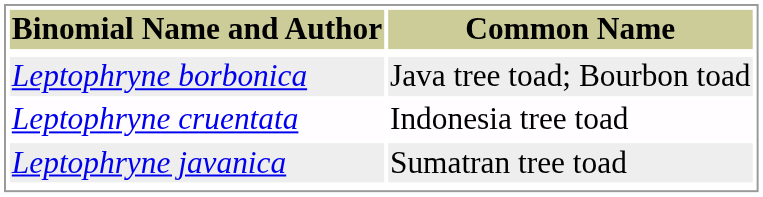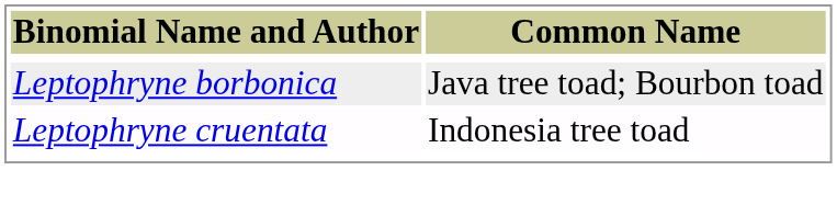 <table style="text-align:left; border:1px solid #999999; ">
 <tr style="background:#CCCC99; text-align: center; ">
 <th>Binomial Name and Author</th>
 <th>Common Name</th>
 </tr>
 <tr>
 </tr>
 <tr style="background:#EEEEEE;">
 <td><em><a href='#'>Leptophryne borbonica</a></em> </td>
 <td>Java tree toad; Bourbon toad</td>
 </tr>
 <tr style="background:#FFFDFF;">
 <td><em><a href='#'>Leptophryne cruentata</a></em> </td>
 <td>Indonesia tree toad</td>
 </tr>
-<tr style="background:#EEEEEE;">
-<td><em><a href='#'>Leptophryne javanica</a></em> </td>
-<td>Sumatran tree toad</td>
-</tr>
 <tr>
 </tr>
 </table>
